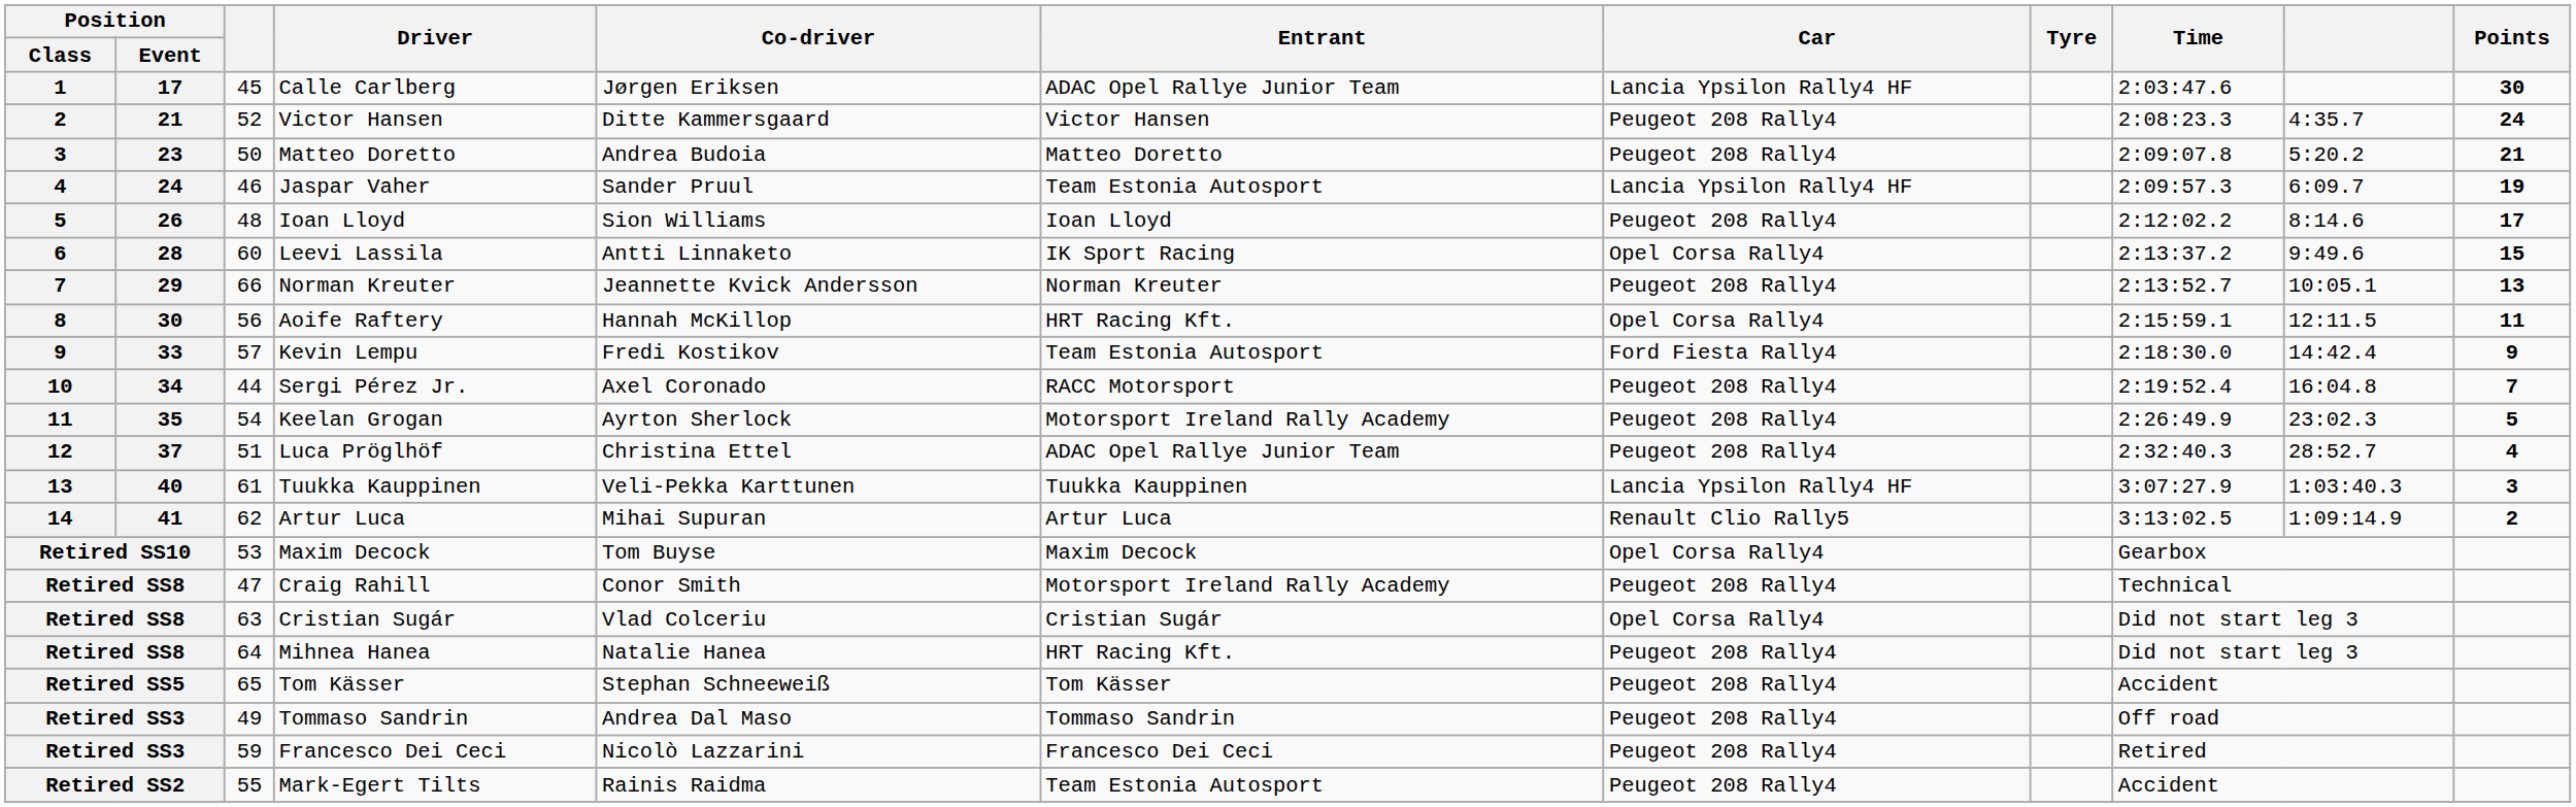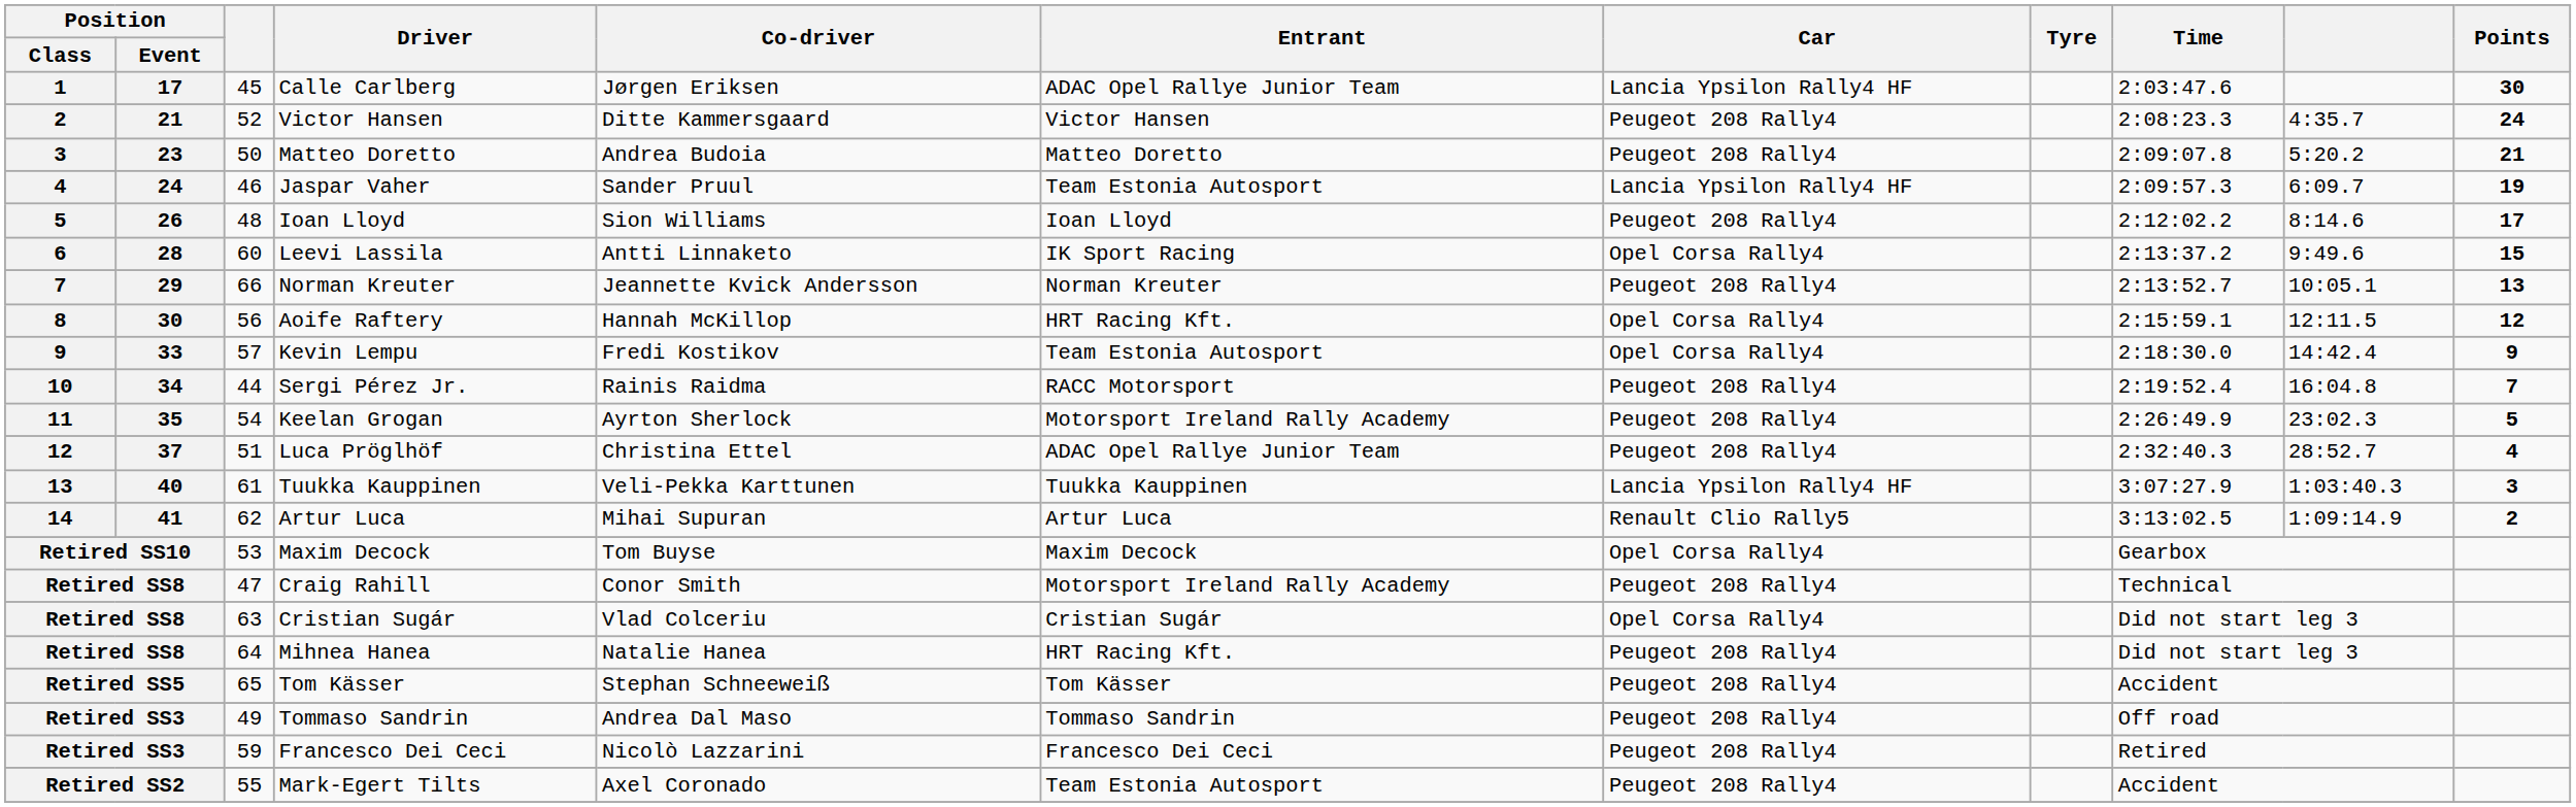 <table class="wikitable" width=85% style="font-size: 85%;">
 <tr>
 <th colspan="2">Position</th>
 <th rowspan="2"></th>
 <th rowspan="2">Driver</th>
 <th rowspan="2">Co-driver</th>
 <th rowspan="2">Entrant</th>
 <th rowspan="2">Car</th>
 <th rowspan="2">Tyre</th>
 <th rowspan="2">Time</th>
 <th rowspan="2"></th>
 <th rowspan="2">Points</th>
 </tr>
 <tr>
 <th>Class</th>
 <th>Event</th>
 </tr>
 <tr>
 <th>1</th>
 <th>17</th>
 <td align="center">45</td>
 <td> Calle Carlberg</td>
 <td> Jørgen Eriksen</td>
 <td> ADAC Opel Rallye Junior Team</td>
 <td>Lancia Ypsilon Rally4 HF</td>
 <td></td>
 <td>2:03:47.6</td>
 <td></td>
 <td align="center"><strong>30</strong></td>
 </tr>
 <tr>
 <th>2</th>
 <th>21</th>
 <td align="center">52</td>
 <td> Victor Hansen</td>
 <td> Ditte Kammersgaard</td>
 <td> Victor Hansen</td>
 <td>Peugeot 208 Rally4</td>
 <td></td>
 <td>2:08:23.3</td>
 <td>4:35.7</td>
 <td align="center"><strong>24</strong></td>
 </tr>
 <tr>
 <th>3</th>
 <th>23</th>
 <td align="center">50</td>
 <td> Matteo Doretto</td>
 <td> Andrea Budoia</td>
 <td> Matteo Doretto</td>
 <td>Peugeot 208 Rally4</td>
 <td></td>
 <td>2:09:07.8</td>
 <td>5:20.2</td>
 <td align="center"><strong>21</strong></td>
 </tr>
 <tr>
 <th>4</th>
 <th>24</th>
 <td align="center">46</td>
 <td> Jaspar Vaher</td>
 <td> Sander Pruul</td>
 <td> Team Estonia Autosport</td>
 <td>Lancia Ypsilon Rally4 HF</td>
 <td></td>
 <td>2:09:57.3</td>
 <td>6:09.7</td>
 <td align="center"><strong>19</strong></td>
 </tr>
 <tr>
 <th>5</th>
 <th>26</th>
 <td align="center">48</td>
 <td> Ioan Lloyd</td>
 <td> Sion Williams</td>
 <td> Ioan Lloyd</td>
 <td>Peugeot 208 Rally4</td>
 <td></td>
 <td>2:12:02.2</td>
 <td>8:14.6</td>
 <td align="center"><strong>17</strong></td>
 </tr>
 <tr>
 <th>6</th>
 <th>28</th>
 <td align="center">60</td>
 <td> Leevi Lassila</td>
 <td> Antti Linnaketo</td>
 <td> IK Sport Racing</td>
 <td>Opel Corsa Rally4</td>
 <td></td>
 <td>2:13:37.2</td>
 <td>9:49.6</td>
 <td align="center"><strong>15</strong></td>
 </tr>
 <tr>
 <th>7</th>
 <th>29</th>
 <td align="center">66</td>
 <td> Norman Kreuter</td>
 <td> Jeannette Kvick Andersson</td>
 <td> Norman Kreuter</td>
 <td>Peugeot 208 Rally4</td>
 <td></td>
 <td>2:13:52.7</td>
 <td>10:05.1</td>
 <td align="center"><strong>13</strong></td>
 </tr>
 <tr>
 <th>8</th>
 <th>30</th>
 <td align="center">56</td>
 <td> Aoife Raftery</td>
 <td> Hannah McKillop</td>
 <td> HRT Racing Kft.</td>
 <td>Opel Corsa Rally4</td>
 <td></td>
 <td>2:15:59.1</td>
 <td>12:11.5</td>
-<td align="center"><strong>11</strong></td>
+<td align="center"><strong>12</strong></td>
 </tr>
 <tr>
 <th>9</th>
 <th>33</th>
 <td align="center">57</td>
 <td> Kevin Lempu</td>
 <td> Fredi Kostikov</td>
 <td> Team Estonia Autosport</td>
-<td>Ford Fiesta Rally4</td>
+<td>Opel Corsa Rally4</td>
 <td></td>
 <td>2:18:30.0</td>
 <td>14:42.4</td>
 <td align="center"><strong>9</strong></td>
 </tr>
 <tr>
 <th>10</th>
 <th>34</th>
 <td align="center">44</td>
 <td> Sergi Pérez Jr.</td>
-<td> Axel Coronado</td>
+<td> Rainis Raidma</td>
 <td> RACC Motorsport</td>
 <td>Peugeot 208 Rally4</td>
 <td></td>
 <td>2:19:52.4</td>
 <td>16:04.8</td>
 <td align="center"><strong>7</strong></td>
 </tr>
 <tr>
 <th>11</th>
 <th>35</th>
 <td align="center">54</td>
 <td> Keelan Grogan</td>
 <td> Ayrton Sherlock</td>
 <td> Motorsport Ireland Rally Academy</td>
 <td>Peugeot 208 Rally4</td>
 <td></td>
 <td>2:26:49.9</td>
 <td>23:02.3</td>
 <td align="center"><strong>5</strong></td>
 </tr>
 <tr>
 <th>12</th>
 <th>37</th>
 <td align="center">51</td>
 <td> Luca Pröglhöf</td>
 <td> Christina Ettel</td>
 <td> ADAC Opel Rallye Junior Team</td>
 <td>Peugeot 208 Rally4</td>
 <td></td>
 <td>2:32:40.3</td>
 <td>28:52.7</td>
 <td align="center"><strong>4</strong></td>
 </tr>
 <tr>
 <th>13</th>
 <th>40</th>
 <td align="center">61</td>
 <td> Tuukka Kauppinen</td>
 <td> Veli-Pekka Karttunen</td>
 <td> Tuukka Kauppinen</td>
 <td>Lancia Ypsilon Rally4 HF</td>
 <td></td>
 <td>3:07:27.9</td>
 <td>1:03:40.3</td>
 <td align="center"><strong>3</strong></td>
 </tr>
 <tr>
 <th>14</th>
 <th>41</th>
 <td align="center">62</td>
 <td> Artur Luca</td>
 <td> Mihai Supuran</td>
 <td> Artur Luca</td>
 <td>Renault Clio Rally5</td>
 <td></td>
 <td>3:13:02.5</td>
 <td>1:09:14.9</td>
 <td align="center"><strong>2</strong></td>
 </tr>
 <tr>
 <th colspan="2">Retired SS10</th>
 <td align="center">53</td>
 <td> Maxim Decock</td>
 <td> Tom Buyse</td>
 <td> Maxim Decock</td>
 <td>Opel Corsa Rally4</td>
 <td></td>
 <td colspan="2">Gearbox</td>
 <td align="center"></td>
 </tr>
 <tr>
 <th colspan="2">Retired SS8</th>
 <td align="center">47</td>
 <td> Craig Rahill</td>
 <td> Conor Smith</td>
 <td> Motorsport Ireland Rally Academy</td>
 <td>Peugeot 208 Rally4</td>
 <td></td>
 <td colspan="2">Technical</td>
 <td align="center"></td>
 </tr>
 <tr>
 <th colspan="2">Retired SS8</th>
 <td align="center">63</td>
 <td> Cristian Sugár</td>
 <td> Vlad Colceriu</td>
 <td> Cristian Sugár</td>
 <td>Opel Corsa Rally4</td>
 <td></td>
 <td colspan="2">Did not start leg 3</td>
 <td align="center"></td>
 </tr>
 <tr>
 <th colspan="2">Retired SS8</th>
 <td align="center">64</td>
 <td> Mihnea Hanea</td>
 <td> Natalie Hanea</td>
 <td> HRT Racing Kft.</td>
 <td>Peugeot 208 Rally4</td>
 <td></td>
 <td colspan="2">Did not start leg 3</td>
 <td align="center"></td>
 </tr>
 <tr>
 <th colspan="2">Retired SS5</th>
 <td align="center">65</td>
 <td> Tom Kässer</td>
 <td> Stephan Schneeweiß</td>
 <td> Tom Kässer</td>
 <td>Peugeot 208 Rally4</td>
 <td></td>
 <td colspan="2">Accident</td>
 <td align="center"></td>
 </tr>
 <tr>
 <th colspan="2">Retired SS3</th>
 <td align="center">49</td>
 <td> Tommaso Sandrin</td>
 <td> Andrea Dal Maso</td>
 <td> Tommaso Sandrin</td>
 <td>Peugeot 208 Rally4</td>
 <td></td>
 <td colspan="2">Off road</td>
 <td align="center"></td>
 </tr>
 <tr>
 <th colspan="2">Retired SS3</th>
 <td align="center">59</td>
 <td> Francesco Dei Ceci</td>
 <td> Nicolò Lazzarini</td>
 <td> Francesco Dei Ceci</td>
 <td>Peugeot 208 Rally4</td>
 <td></td>
 <td colspan="2">Retired</td>
 <td align="center"></td>
 </tr>
 <tr>
 <th colspan="2">Retired SS2</th>
 <td align="center">55</td>
 <td> Mark-Egert Tilts</td>
-<td> Rainis Raidma</td>
+<td> Axel Coronado</td>
 <td> Team Estonia Autosport</td>
 <td>Peugeot 208 Rally4</td>
 <td></td>
 <td colspan="2">Accident</td>
 <td align="center"></td>
 </tr>
 <tr>
 </tr>
 </table>
